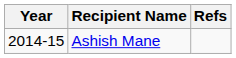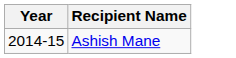 <table class="wikitable plainrowheaders sortable">
 <tr>
 <th>Year</th>
 <th>Recipient Name</th>
-<th>Refs</th>
 </tr>
 <tr>
 <td>2014-15</td>
 <td><a href='#'>Ashish Mane</a></td>
-<td></td>
 </tr>
 </table>
